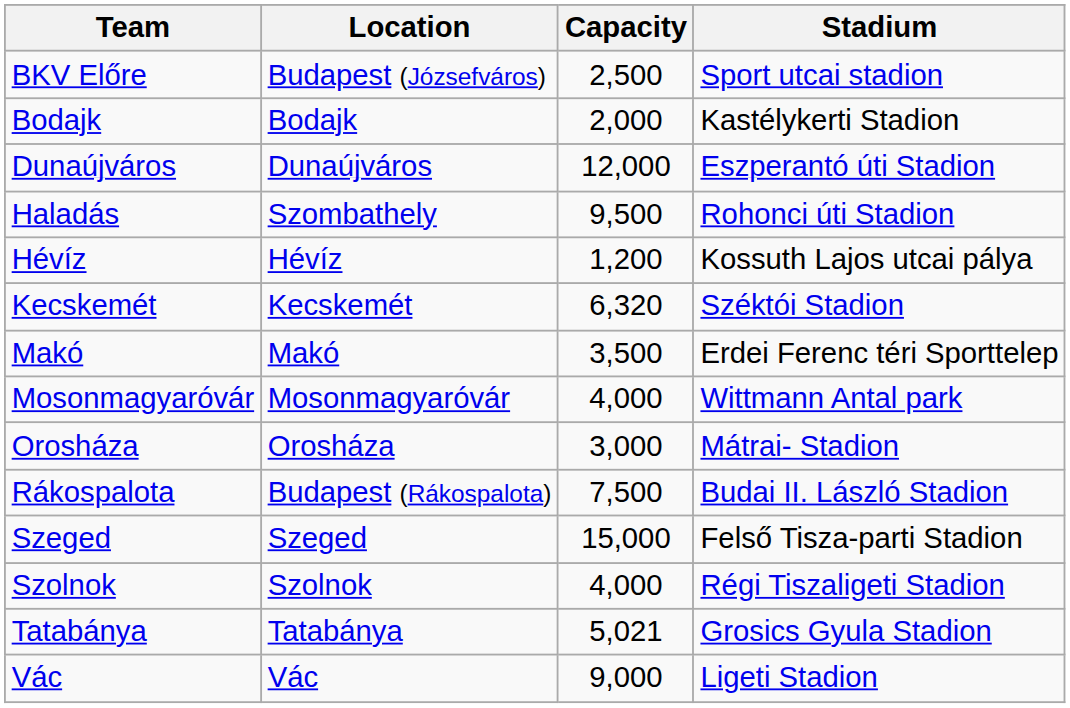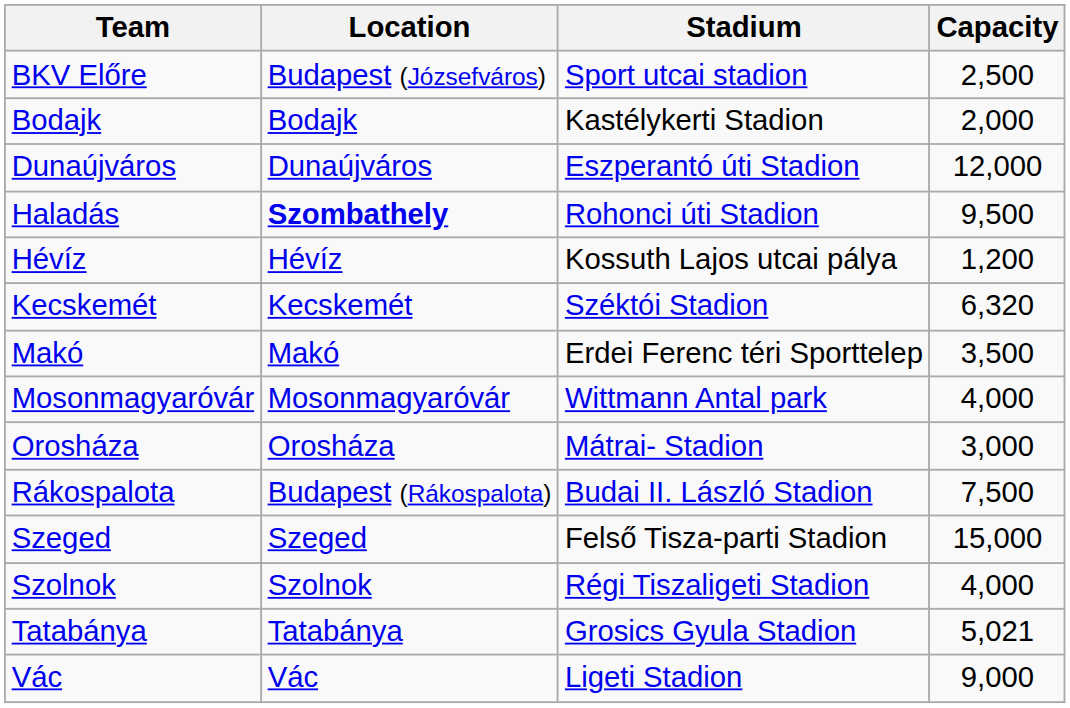 <table class="wikitable sortable">
 <tr>
 <th>Team</th>
 <th>Location</th>
+<th>Stadium</th>
 <th>Capacity</th>
-<th>Stadium</th>
 </tr>
 <tr>
 <td><a href='#'>BKV Előre</a></td>
 <td><a href='#'>Budapest</a> <small>(<a href='#'>Józsefváros</a>)</small></td>
+<td><a href='#'>Sport utcai stadion</a></td>
 <td align="center">2,500</td>
-<td><a href='#'>Sport utcai stadion</a></td>
 </tr>
 <tr>
 <td><a href='#'>Bodajk</a></td>
 <td><a href='#'>Bodajk</a></td>
+<td>Kastélykerti Stadion</td>
 <td align="center">2,000</td>
-<td>Kastélykerti Stadion</td>
 </tr>
 <tr>
 <td><a href='#'>Dunaújváros</a></td>
 <td><a href='#'>Dunaújváros</a></td>
+<td><a href='#'>Eszperantó úti Stadion</a></td>
 <td align="center">12,000</td>
-<td><a href='#'>Eszperantó úti Stadion</a></td>
 </tr>
 <tr>
 <td><a href='#'>Haladás</a></td>
-<td><a href='#'>Szombathely</a></td>
+<td><strong><a href='#'>Szombathely</a></strong></td>
+<td><a href='#'>Rohonci úti Stadion</a></td>
 <td align="center">9,500</td>
-<td><a href='#'>Rohonci úti Stadion</a></td>
 </tr>
 <tr>
 <td><a href='#'>Hévíz</a></td>
 <td><a href='#'>Hévíz</a></td>
+<td>Kossuth Lajos utcai pálya</td>
 <td align="center">1,200</td>
-<td>Kossuth Lajos utcai pálya</td>
 </tr>
 <tr>
 <td><a href='#'>Kecskemét</a></td>
 <td><a href='#'>Kecskemét</a></td>
+<td><a href='#'>Széktói Stadion</a></td>
 <td align="center">6,320</td>
-<td><a href='#'>Széktói Stadion</a></td>
 </tr>
 <tr>
 <td><a href='#'>Makó</a></td>
 <td><a href='#'>Makó</a></td>
+<td>Erdei Ferenc téri Sporttelep</td>
 <td align="center">3,500</td>
-<td>Erdei Ferenc téri Sporttelep</td>
 </tr>
 <tr>
 <td><a href='#'>Mosonmagyaróvár</a></td>
 <td><a href='#'>Mosonmagyaróvár</a></td>
+<td><a href='#'>Wittmann Antal park</a></td>
 <td align="center">4,000</td>
-<td><a href='#'>Wittmann Antal park</a></td>
 </tr>
 <tr>
 <td><a href='#'>Orosháza</a></td>
 <td><a href='#'>Orosháza</a></td>
+<td><a href='#'>Mátrai- Stadion</a></td>
 <td align="center">3,000</td>
-<td><a href='#'>Mátrai- Stadion</a></td>
 </tr>
 <tr>
 <td><a href='#'>Rákospalota</a></td>
 <td><a href='#'>Budapest</a> <small>(<a href='#'>Rákospalota</a>)</small></td>
+<td><a href='#'>Budai II. László Stadion</a></td>
 <td align="center">7,500</td>
-<td><a href='#'>Budai II. László Stadion</a></td>
 </tr>
 <tr>
 <td><a href='#'>Szeged</a></td>
 <td><a href='#'>Szeged</a></td>
+<td>Felső Tisza-parti Stadion</td>
 <td align="center">15,000</td>
-<td>Felső Tisza-parti Stadion</td>
 </tr>
 <tr>
 <td><a href='#'>Szolnok</a></td>
 <td><a href='#'>Szolnok</a></td>
+<td><a href='#'>Régi Tiszaligeti Stadion</a></td>
 <td align="center">4,000</td>
-<td><a href='#'>Régi Tiszaligeti Stadion</a></td>
 </tr>
 <tr>
 <td><a href='#'>Tatabánya</a></td>
 <td><a href='#'>Tatabánya</a></td>
+<td><a href='#'>Grosics Gyula Stadion</a></td>
 <td align="center">5,021</td>
-<td><a href='#'>Grosics Gyula Stadion</a></td>
 </tr>
 <tr>
 <td><a href='#'>Vác</a></td>
 <td><a href='#'>Vác</a></td>
+<td><a href='#'>Ligeti Stadion</a></td>
 <td align="center">9,000</td>
-<td><a href='#'>Ligeti Stadion</a></td>
 </tr>
 </table>
